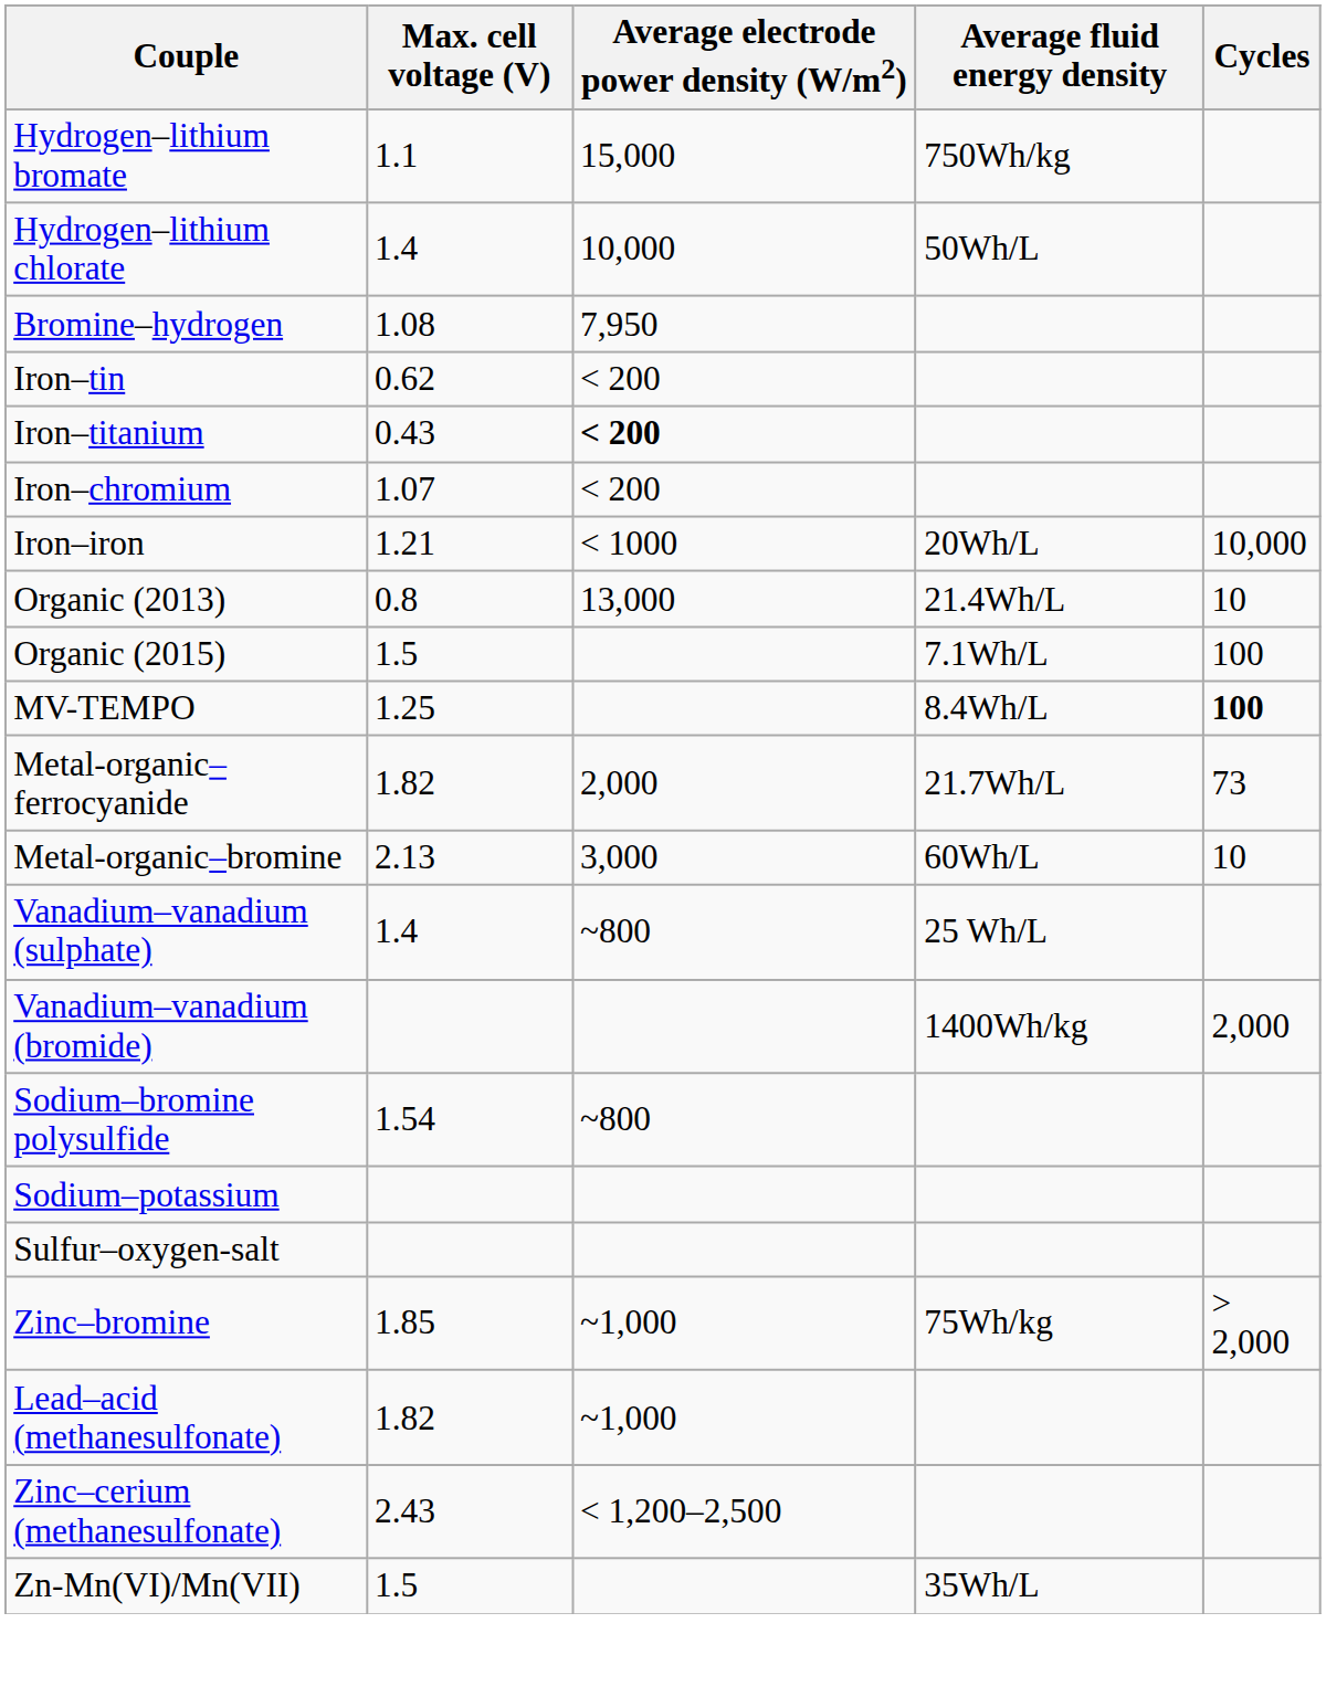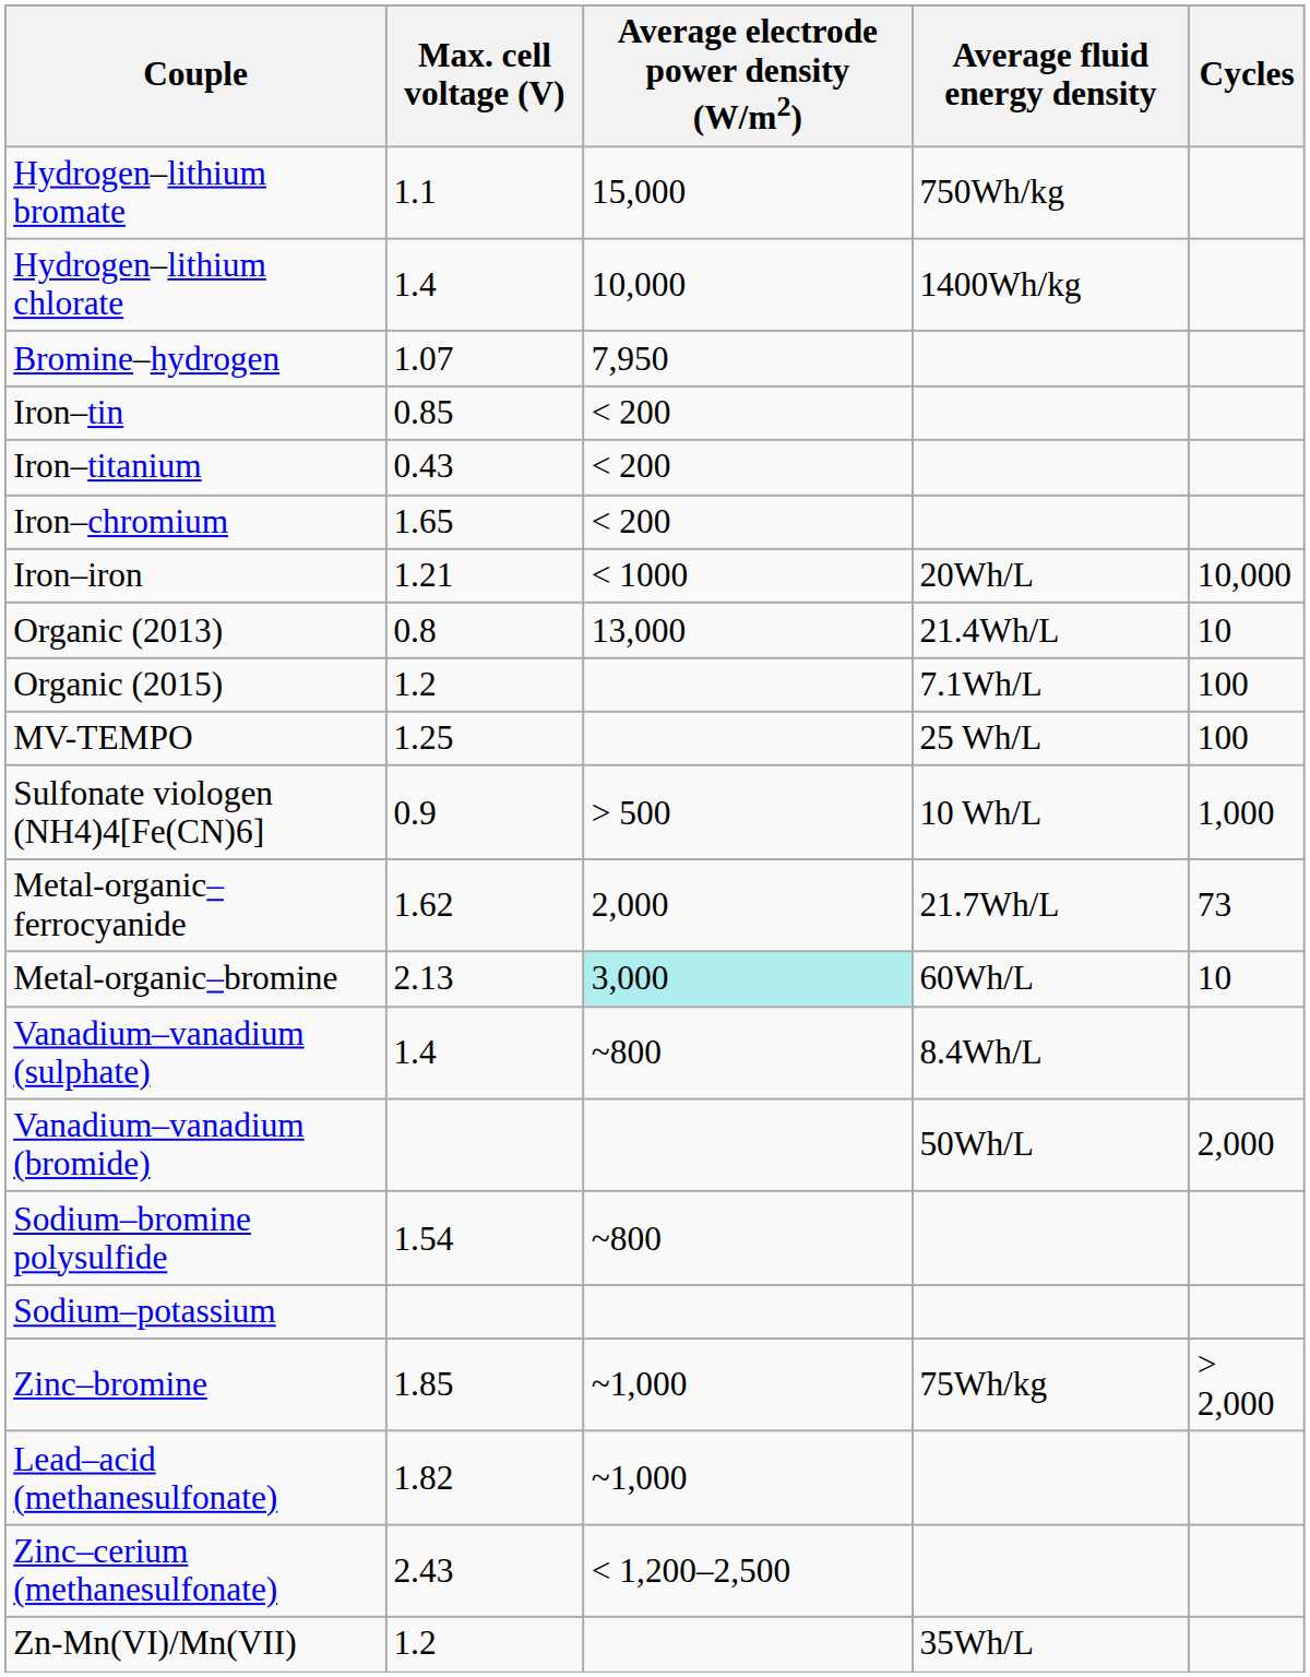 <table class="wikitable sortable">
 <tr>
 <th>Couple</th>
 <th>Max. cell voltage (V)</th>
 <th>Average electrode power density (W/m<sup>2</sup>)</th>
 <th>Average fluid energy density</th>
 <th>Cycles</th>
 </tr>
 <tr>
 <td><a href='#'>Hydrogen</a>–<a href='#'>lithium bromate</a></td>
 <td>1.1</td>
 <td>15,000</td>
 <td>750Wh/kg</td>
 <td></td>
 </tr>
 <tr>
 <td><a href='#'>Hydrogen</a>–<a href='#'>lithium chlorate</a></td>
 <td>1.4</td>
 <td>10,000</td>
-<td>50Wh/L</td>
+<td>1400Wh/kg</td>
 <td></td>
 </tr>
 <tr>
 <td><a href='#'>Bromine</a>–<a href='#'>hydrogen</a></td>
-<td>1.08</td>
+<td>1.07</td>
 <td>7,950</td>
 <td></td>
 <td></td>
 </tr>
 <tr>
 <td>Iron–<a href='#'>tin</a></td>
-<td>0.62</td>
+<td>0.85</td>
 <td>< 200</td>
 <td></td>
 <td></td>
 </tr>
 <tr>
 <td>Iron–<a href='#'>titanium</a></td>
 <td>0.43</td>
-<td><strong>< 200</strong></td>
+<td>< 200</td>
 <td></td>
 <td></td>
 </tr>
 <tr>
 <td>Iron–<a href='#'>chromium</a></td>
-<td>1.07</td>
+<td>1.65</td>
 <td>< 200</td>
 <td></td>
 <td></td>
 </tr>
 <tr>
 <td>Iron–iron</td>
 <td>1.21</td>
 <td>< 1000</td>
 <td>20Wh/L</td>
 <td>10,000</td>
 </tr>
 <tr>
 <td>Organic (2013)</td>
 <td>0.8</td>
 <td>13,000</td>
 <td>21.4Wh/L</td>
 <td>10</td>
 </tr>
 <tr>
 <td>Organic (2015)</td>
-<td>1.5</td>
+<td>1.2</td>
 <td></td>
 <td>7.1Wh/L</td>
 <td>100</td>
 </tr>
 <tr>
 <td>MV-TEMPO</td>
 <td>1.25</td>
 <td></td>
-<td>8.4Wh/L</td>
-<td><strong>100</strong></td>
+<td>25 Wh/L</td>
+<td>100</td>
+</tr>
+<tr>
+<td>Sulfonate viologen (NH4)4[Fe(CN)6]</td>
+<td>0.9</td>
+<td>> 500</td>
+<td>10 Wh/L</td>
+<td>1,000</td>
 </tr>
 <tr>
 <td>Metal-organic<a href='#'>–</a>ferrocyanide</td>
-<td>1.82</td>
+<td>1.62</td>
 <td>2,000</td>
 <td>21.7Wh/L</td>
 <td>73</td>
 </tr>
 <tr>
 <td>Metal-organic<a href='#'>–</a>bromine</td>
 <td>2.13</td>
-<td>3,000</td>
+<td style="background: paleturquoise;">3,000</td>
 <td>60Wh/L</td>
 <td>10</td>
 </tr>
 <tr>
 <td><a href='#'>Vanadium–vanadium (sulphate)</a></td>
 <td>1.4</td>
 <td>~800</td>
-<td>25 Wh/L</td>
+<td>8.4Wh/L</td>
 <td></td>
 </tr>
 <tr>
 <td><a href='#'>Vanadium–vanadium (bromide)</a></td>
 <td></td>
 <td></td>
-<td>1400Wh/kg</td>
+<td>50Wh/L</td>
 <td>2,000</td>
 </tr>
 <tr>
 <td><a href='#'>Sodium–bromine polysulfide</a></td>
 <td>1.54</td>
 <td>~800</td>
 <td></td>
 <td></td>
 </tr>
 <tr>
 <td><a href='#'>Sodium–potassium</a></td>
-<td></td>
-<td></td>
-<td></td>
-<td></td>
-</tr>
-<tr>
-<td>Sulfur–oxygen-salt</td>
 <td></td>
 <td></td>
 <td></td>
 <td></td>
 </tr>
 <tr>
 <td><a href='#'>Zinc–bromine</a></td>
 <td>1.85</td>
 <td>~1,000</td>
 <td>75Wh/kg</td>
 <td>> 2,000</td>
 </tr>
 <tr>
 <td><a href='#'>Lead–acid (methanesulfonate)</a></td>
 <td>1.82</td>
 <td>~1,000</td>
 <td></td>
 </tr>
 <tr>
 <td><a href='#'>Zinc–cerium (methanesulfonate)</a></td>
 <td>2.43</td>
 <td>< 1,200–2,500</td>
 <td></td>
 <td></td>
 </tr>
 <tr>
 <td Zinc–permanganate redox flow battery>Zn-Mn(VI)/Mn(VII)</td>
-<td>1.5</td>
+<td>1.2</td>
 <td></td>
 <td>35Wh/L</td>
 <td></td>
 </tr>
 </table>
